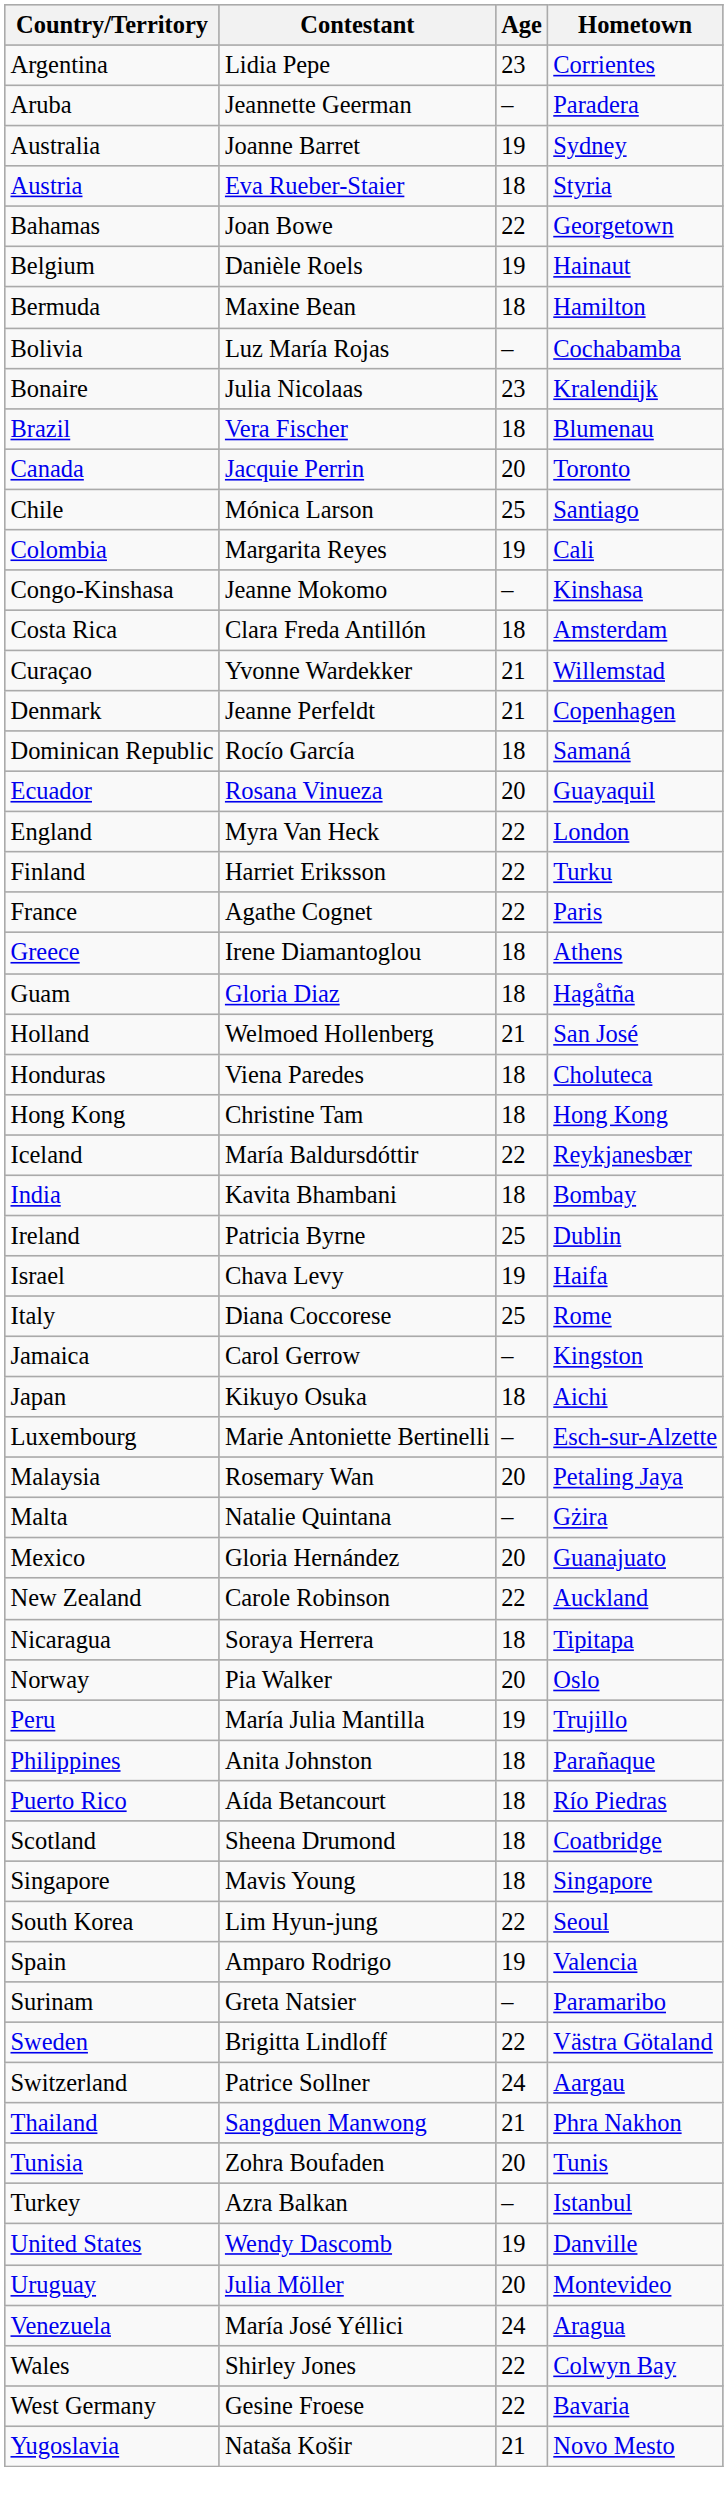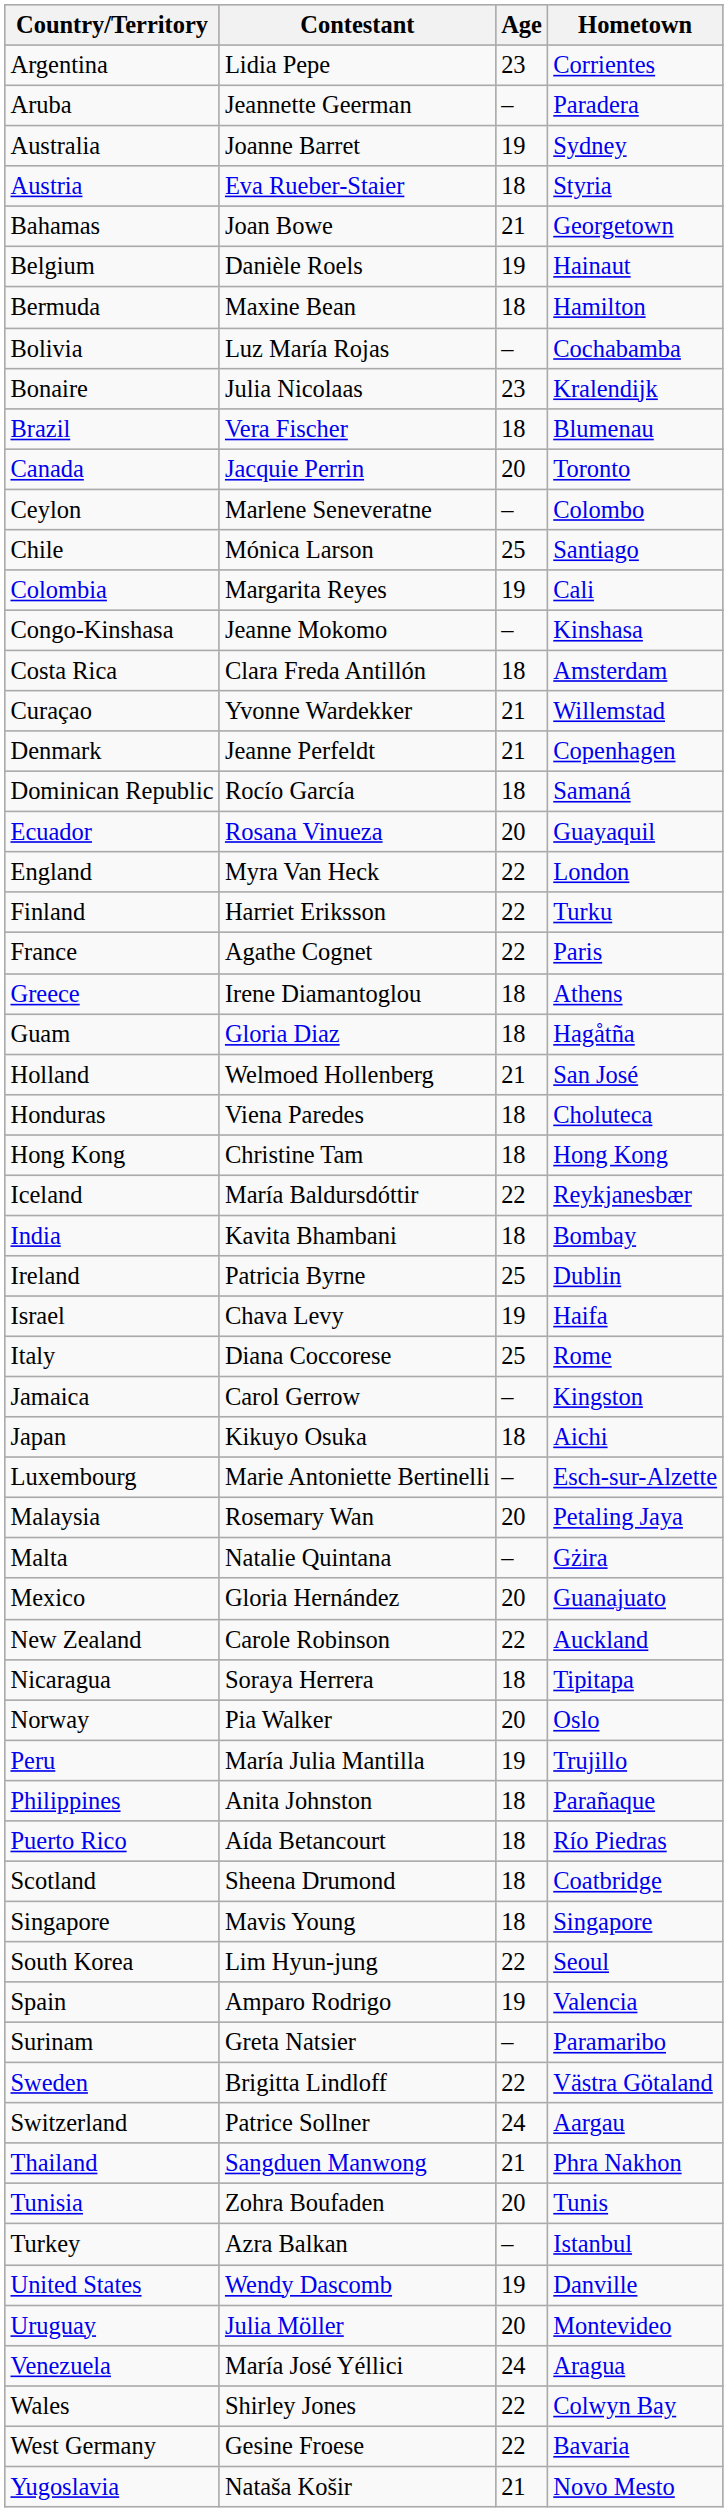 <table class="wikitable sortable" style="font-size: 95%">
 <tr>
 <th>Country/Territory</th>
 <th>Contestant</th>
 <th>Age</th>
 <th>Hometown</th>
 </tr>
 <tr>
 <td> Argentina</td>
 <td>Lidia Pepe</td>
 <td>23</td>
 <td><a href='#'>Corrientes</a></td>
 </tr>
 <tr>
 <td> Aruba</td>
 <td>Jeannette Geerman</td>
 <td>–</td>
 <td><a href='#'>Paradera</a></td>
 </tr>
 <tr>
 <td> Australia</td>
 <td>Joanne Barret</td>
 <td>19</td>
 <td><a href='#'>Sydney</a></td>
 </tr>
 <tr>
 <td> <a href='#'>Austria</a></td>
 <td><a href='#'>Eva Rueber-Staier</a></td>
 <td>18</td>
 <td><a href='#'>Styria</a></td>
 </tr>
 <tr>
 <td> Bahamas</td>
 <td>Joan Bowe</td>
-<td>22</td>
+<td>21</td>
 <td><a href='#'>Georgetown</a></td>
 </tr>
 <tr>
 <td> Belgium</td>
 <td>Danièle Roels</td>
 <td>19</td>
 <td><a href='#'>Hainaut</a></td>
 </tr>
 <tr>
 <td> Bermuda</td>
 <td>Maxine Bean</td>
 <td>18</td>
 <td><a href='#'>Hamilton</a></td>
 </tr>
 <tr>
 <td> Bolivia</td>
 <td>Luz María Rojas</td>
 <td>–</td>
 <td><a href='#'>Cochabamba</a></td>
 </tr>
 <tr>
 <td> Bonaire</td>
 <td>Julia Nicolaas</td>
 <td>23</td>
 <td><a href='#'>Kralendijk</a></td>
 </tr>
 <tr>
 <td> <a href='#'>Brazil</a></td>
 <td><a href='#'>Vera Fischer</a></td>
 <td>18</td>
 <td><a href='#'>Blumenau</a></td>
 </tr>
 <tr>
 <td> <a href='#'>Canada</a></td>
 <td><a href='#'>Jacquie Perrin</a></td>
 <td>20</td>
 <td><a href='#'>Toronto</a></td>
+</tr>
+<tr>
+<td> Ceylon</td>
+<td>Marlene Seneveratne</td>
+<td>–</td>
+<td><a href='#'>Colombo</a></td>
 </tr>
 <tr>
 <td> Chile</td>
 <td>Mónica Larson</td>
 <td>25</td>
 <td><a href='#'>Santiago</a></td>
 </tr>
 <tr>
 <td> <a href='#'>Colombia</a></td>
 <td>Margarita Reyes</td>
 <td>19</td>
 <td><a href='#'>Cali</a></td>
 </tr>
 <tr>
 <td> Congo-Kinshasa</td>
 <td>Jeanne Mokomo</td>
 <td>–</td>
 <td><a href='#'>Kinshasa</a></td>
 </tr>
 <tr>
 <td> Costa Rica</td>
 <td>Clara Freda Antillón</td>
 <td>18</td>
 <td><a href='#'>Amsterdam</a></td>
 </tr>
 <tr>
 <td> Curaçao</td>
 <td>Yvonne Wardekker</td>
 <td>21</td>
 <td><a href='#'>Willemstad</a></td>
 </tr>
 <tr>
 <td> Denmark</td>
 <td>Jeanne Perfeldt</td>
 <td>21</td>
 <td><a href='#'>Copenhagen</a></td>
 </tr>
 <tr>
 <td> Dominican Republic</td>
 <td>Rocío García</td>
 <td>18</td>
 <td><a href='#'>Samaná</a></td>
 </tr>
 <tr>
 <td> <a href='#'>Ecuador</a></td>
 <td><a href='#'>Rosana Vinueza</a></td>
 <td>20</td>
 <td><a href='#'>Guayaquil</a></td>
 </tr>
 <tr>
 <td> England</td>
 <td>Myra Van Heck</td>
 <td>22</td>
 <td><a href='#'>London</a></td>
 </tr>
 <tr>
 <td> Finland</td>
 <td>Harriet Eriksson</td>
 <td>22</td>
 <td><a href='#'>Turku</a></td>
 </tr>
 <tr>
 <td> France</td>
 <td>Agathe Cognet</td>
 <td>22</td>
 <td><a href='#'>Paris</a></td>
 </tr>
 <tr>
 <td> <a href='#'>Greece</a></td>
 <td>Irene Diamantoglou</td>
 <td>18</td>
 <td><a href='#'>Athens</a></td>
 </tr>
 <tr>
 <td> Guam</td>
 <td><a href='#'>Gloria Diaz</a></td>
 <td>18</td>
 <td><a href='#'>Hagåtña</a></td>
 </tr>
 <tr>
 <td> Holland</td>
 <td>Welmoed Hollenberg</td>
 <td>21</td>
 <td><a href='#'>San José</a></td>
 </tr>
 <tr>
 <td> Honduras</td>
 <td>Viena Paredes</td>
 <td>18</td>
 <td><a href='#'>Choluteca</a></td>
 </tr>
 <tr>
 <td> Hong Kong</td>
 <td>Christine Tam</td>
 <td>18</td>
 <td><a href='#'>Hong Kong</a></td>
 </tr>
 <tr>
 <td> Iceland</td>
 <td>María Baldursdóttir</td>
 <td>22</td>
 <td><a href='#'>Reykjanesbær</a></td>
 </tr>
 <tr>
 <td> <a href='#'>India</a></td>
 <td>Kavita Bhambani</td>
 <td>18</td>
 <td><a href='#'>Bombay</a></td>
 </tr>
 <tr>
 <td> Ireland</td>
 <td>Patricia Byrne</td>
 <td>25</td>
 <td><a href='#'>Dublin</a></td>
 </tr>
 <tr>
 <td> Israel</td>
 <td>Chava Levy</td>
 <td>19</td>
 <td><a href='#'>Haifa</a></td>
 </tr>
 <tr>
 <td> Italy</td>
 <td>Diana Coccorese</td>
 <td>25</td>
 <td><a href='#'>Rome</a></td>
 </tr>
 <tr>
 <td> Jamaica</td>
 <td>Carol Gerrow</td>
 <td>–</td>
 <td><a href='#'>Kingston</a></td>
 </tr>
 <tr>
 <td> Japan</td>
 <td>Kikuyo Osuka</td>
 <td>18</td>
 <td><a href='#'>Aichi</a></td>
 </tr>
 <tr>
 <td> Luxembourg</td>
 <td>Marie Antoniette Bertinelli</td>
 <td>–</td>
 <td><a href='#'>Esch-sur-Alzette</a></td>
 </tr>
 <tr>
 <td> Malaysia</td>
 <td>Rosemary Wan</td>
 <td>20</td>
 <td><a href='#'>Petaling Jaya</a></td>
 </tr>
 <tr>
 <td> Malta</td>
 <td>Natalie Quintana</td>
 <td>–</td>
 <td><a href='#'>Gżira</a></td>
 </tr>
 <tr>
 <td> Mexico</td>
 <td>Gloria Hernández</td>
 <td>20</td>
 <td><a href='#'>Guanajuato</a></td>
 </tr>
 <tr>
 <td> New Zealand</td>
 <td>Carole Robinson</td>
 <td>22</td>
 <td><a href='#'>Auckland</a></td>
 </tr>
 <tr>
 <td> Nicaragua</td>
 <td>Soraya Herrera</td>
 <td>18</td>
 <td><a href='#'>Tipitapa</a></td>
 </tr>
 <tr>
 <td> Norway</td>
 <td>Pia Walker</td>
 <td>20</td>
 <td><a href='#'>Oslo</a></td>
 </tr>
 <tr>
 <td> <a href='#'>Peru</a></td>
 <td>María Julia Mantilla</td>
 <td>19</td>
 <td><a href='#'>Trujillo</a></td>
 </tr>
 <tr>
 <td> <a href='#'>Philippines</a></td>
 <td>Anita Johnston</td>
 <td>18</td>
 <td><a href='#'>Parañaque</a></td>
 </tr>
 <tr>
 <td> <a href='#'>Puerto Rico</a></td>
 <td>Aída Betancourt</td>
 <td>18</td>
 <td><a href='#'>Río Piedras</a></td>
 </tr>
 <tr>
 <td> Scotland</td>
 <td>Sheena Drumond</td>
 <td>18</td>
 <td><a href='#'>Coatbridge</a></td>
 </tr>
 <tr>
 <td> Singapore</td>
 <td>Mavis Young</td>
 <td>18</td>
 <td><a href='#'>Singapore</a></td>
 </tr>
 <tr>
 <td> South Korea</td>
 <td>Lim Hyun-jung</td>
 <td>22</td>
 <td><a href='#'>Seoul</a></td>
 </tr>
 <tr>
 <td> Spain</td>
 <td>Amparo Rodrigo</td>
 <td>19</td>
 <td><a href='#'>Valencia</a></td>
 </tr>
 <tr>
 <td> Surinam</td>
 <td>Greta Natsier</td>
 <td>–</td>
 <td><a href='#'>Paramaribo</a></td>
 </tr>
 <tr>
 <td> <a href='#'>Sweden</a></td>
 <td>Brigitta Lindloff</td>
 <td>22</td>
 <td><a href='#'>Västra Götaland</a></td>
 </tr>
 <tr>
 <td> Switzerland</td>
 <td>Patrice Sollner</td>
 <td>24</td>
 <td><a href='#'>Aargau</a></td>
 </tr>
 <tr>
 <td> <a href='#'>Thailand</a></td>
 <td><a href='#'>Sangduen Manwong</a></td>
 <td>21</td>
 <td><a href='#'>Phra Nakhon</a></td>
 </tr>
 <tr>
 <td> <a href='#'>Tunisia</a></td>
 <td>Zohra Boufaden</td>
 <td>20</td>
 <td><a href='#'>Tunis</a></td>
 </tr>
 <tr>
 <td> Turkey</td>
 <td>Azra Balkan</td>
 <td>–</td>
 <td><a href='#'>Istanbul</a></td>
 </tr>
 <tr>
 <td> <a href='#'>United States</a></td>
 <td><a href='#'>Wendy Dascomb</a></td>
 <td>19</td>
 <td><a href='#'>Danville</a></td>
 </tr>
 <tr>
 <td> <a href='#'>Uruguay</a></td>
 <td><a href='#'>Julia Möller</a></td>
 <td>20</td>
 <td><a href='#'>Montevideo</a></td>
 </tr>
 <tr>
 <td> <a href='#'>Venezuela</a></td>
 <td>María José Yéllici</td>
 <td>24</td>
 <td><a href='#'>Aragua</a></td>
 </tr>
 <tr>
 <td> Wales</td>
 <td>Shirley Jones</td>
 <td>22</td>
 <td><a href='#'>Colwyn Bay</a></td>
 </tr>
 <tr>
 <td> West Germany</td>
 <td>Gesine Froese</td>
 <td>22</td>
 <td><a href='#'>Bavaria</a></td>
 </tr>
 <tr>
 <td> <a href='#'>Yugoslavia</a></td>
 <td>Nataša Košir</td>
 <td>21</td>
 <td><a href='#'>Novo Mesto</a></td>
 </tr>
 </table>
